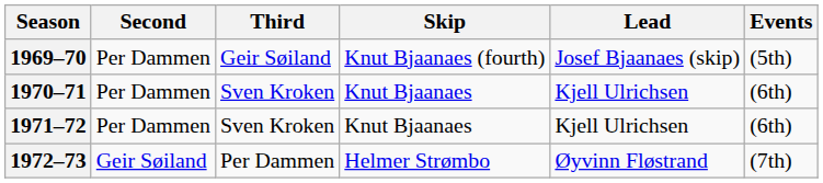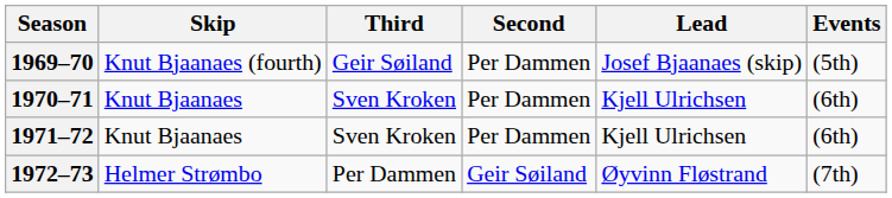 <table class="wikitable">
 <tr>
 <th scope="col">Season</th>
+<th scope="col">Skip</th>
+<th scope="col">Third</th>
 <th scope="col">Second</th>
-<th scope="col">Third</th>
-<th scope="col">Skip</th>
 <th scope="col">Lead</th>
 <th scope="col">Events</th>
 </tr>
 <tr>
 <th scope="row">1969–70</th>
+<td><a href='#'>Knut Bjaanaes</a> (fourth)</td>
+<td><a href='#'>Geir Søiland</a></td>
 <td>Per Dammen</td>
-<td><a href='#'>Geir Søiland</a></td>
-<td><a href='#'>Knut Bjaanaes</a> (fourth)</td>
 <td><a href='#'>Josef Bjaanaes</a> (skip)</td>
 <td> (5th)</td>
 </tr>
 <tr>
 <th scope="row">1970–71</th>
+<td><a href='#'>Knut Bjaanaes</a></td>
+<td><a href='#'>Sven Kroken</a></td>
 <td>Per Dammen</td>
-<td><a href='#'>Sven Kroken</a></td>
-<td><a href='#'>Knut Bjaanaes</a></td>
 <td><a href='#'>Kjell Ulrichsen</a></td>
 <td> (6th)</td>
 </tr>
 <tr>
 <th scope="row">1971–72</th>
+<td>Knut Bjaanaes</td>
+<td>Sven Kroken</td>
 <td>Per Dammen</td>
-<td>Sven Kroken</td>
-<td>Knut Bjaanaes</td>
 <td>Kjell Ulrichsen</td>
 <td> (6th)</td>
 </tr>
 <tr>
 <th scope="row">1972–73</th>
+<td><a href='#'>Helmer Strømbo</a></td>
+<td>Per Dammen</td>
 <td><a href='#'>Geir Søiland</a></td>
-<td>Per Dammen</td>
-<td><a href='#'>Helmer Strømbo</a></td>
 <td><a href='#'>Øyvinn Fløstrand</a></td>
 <td> (7th)</td>
 </tr>
 </table>
